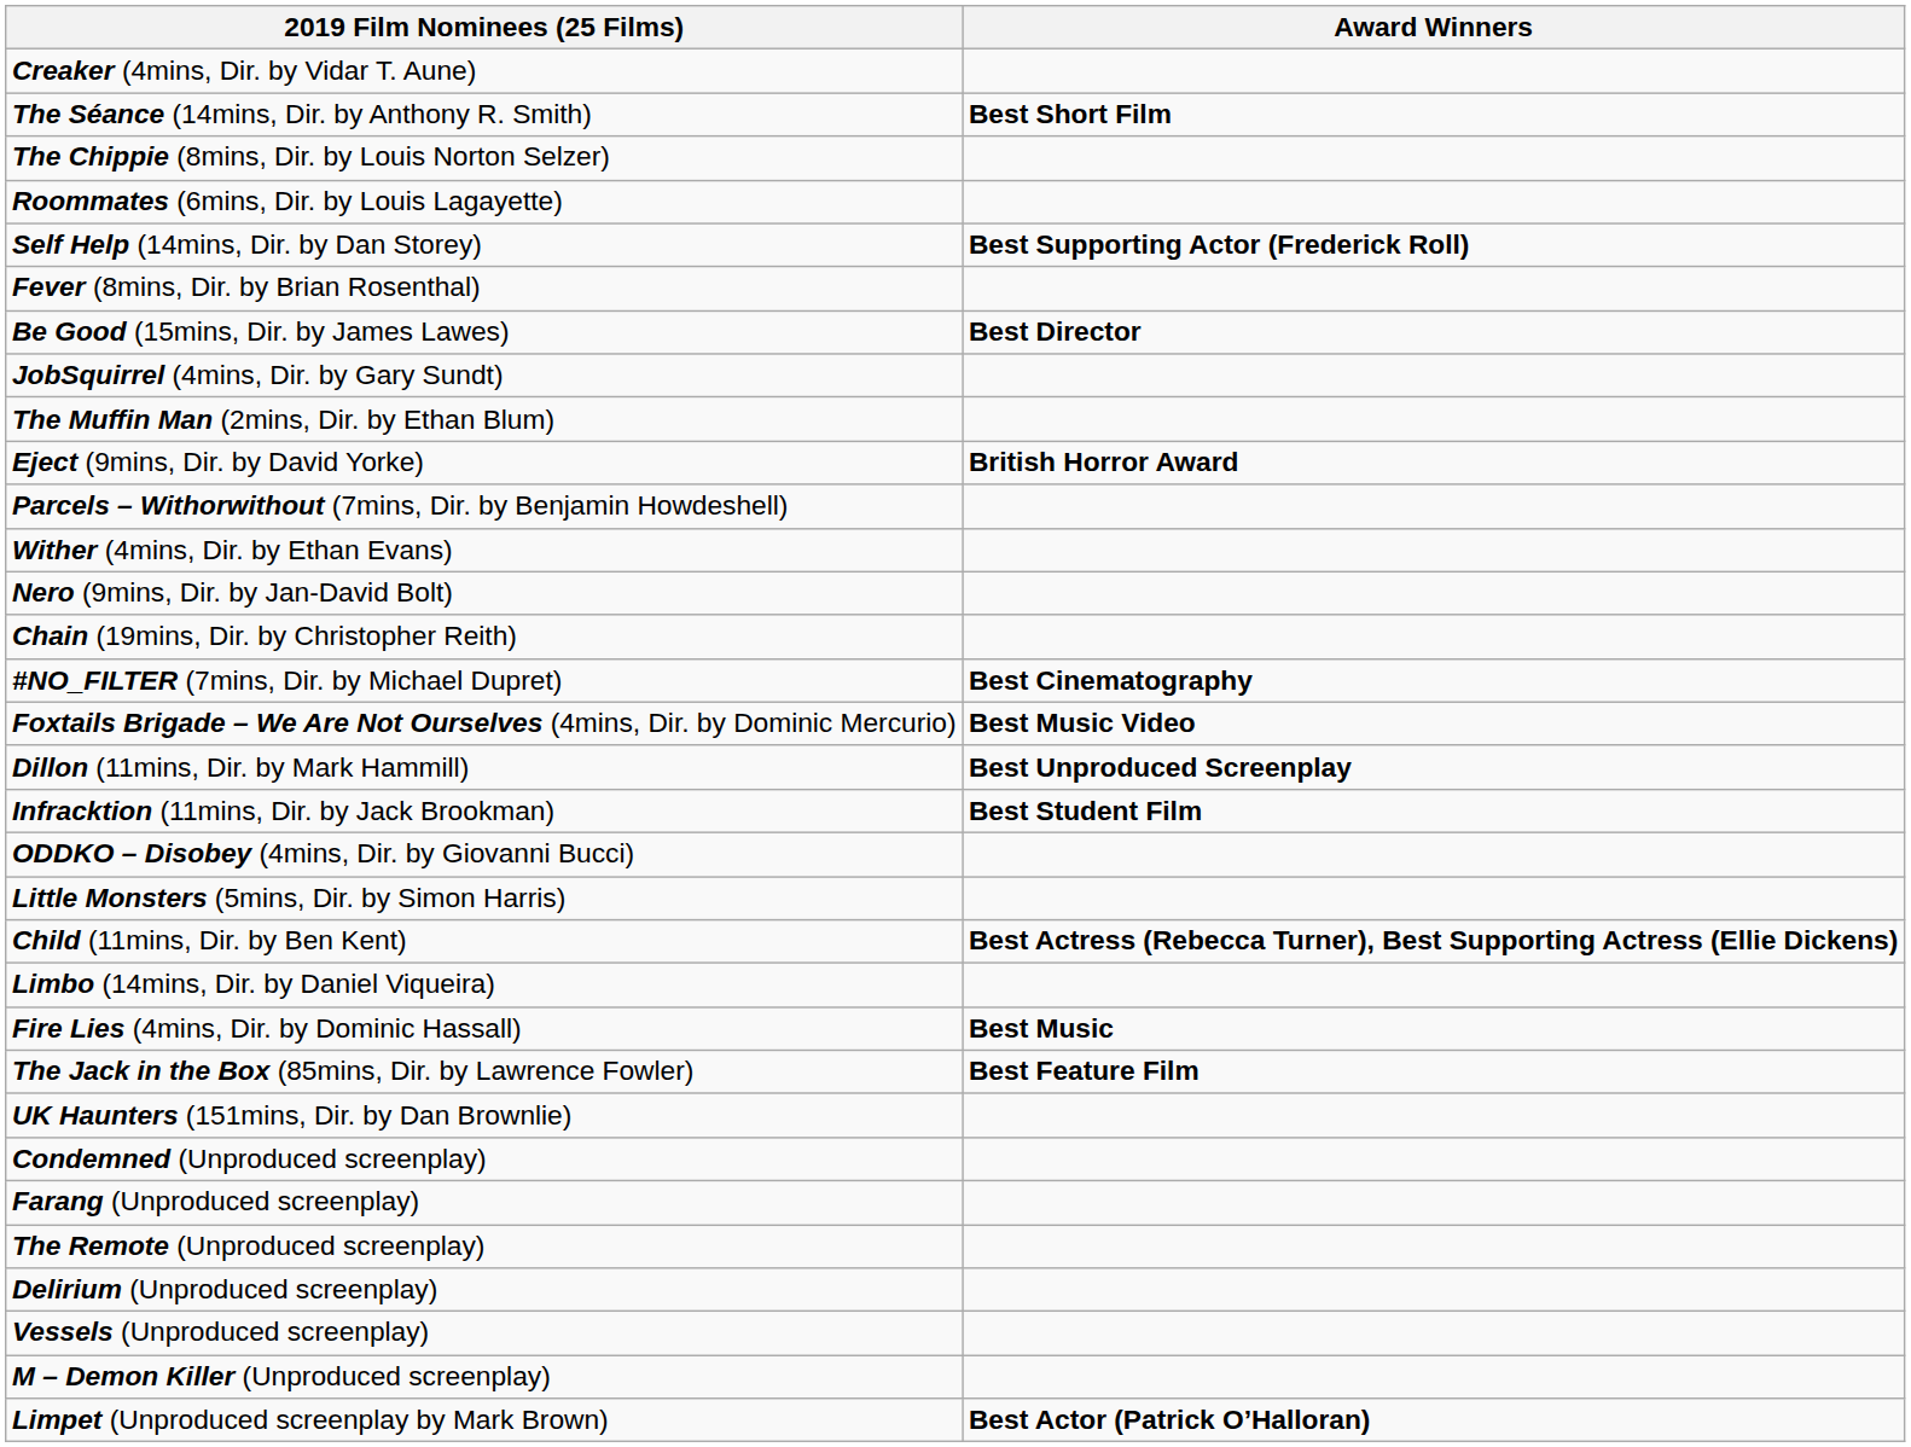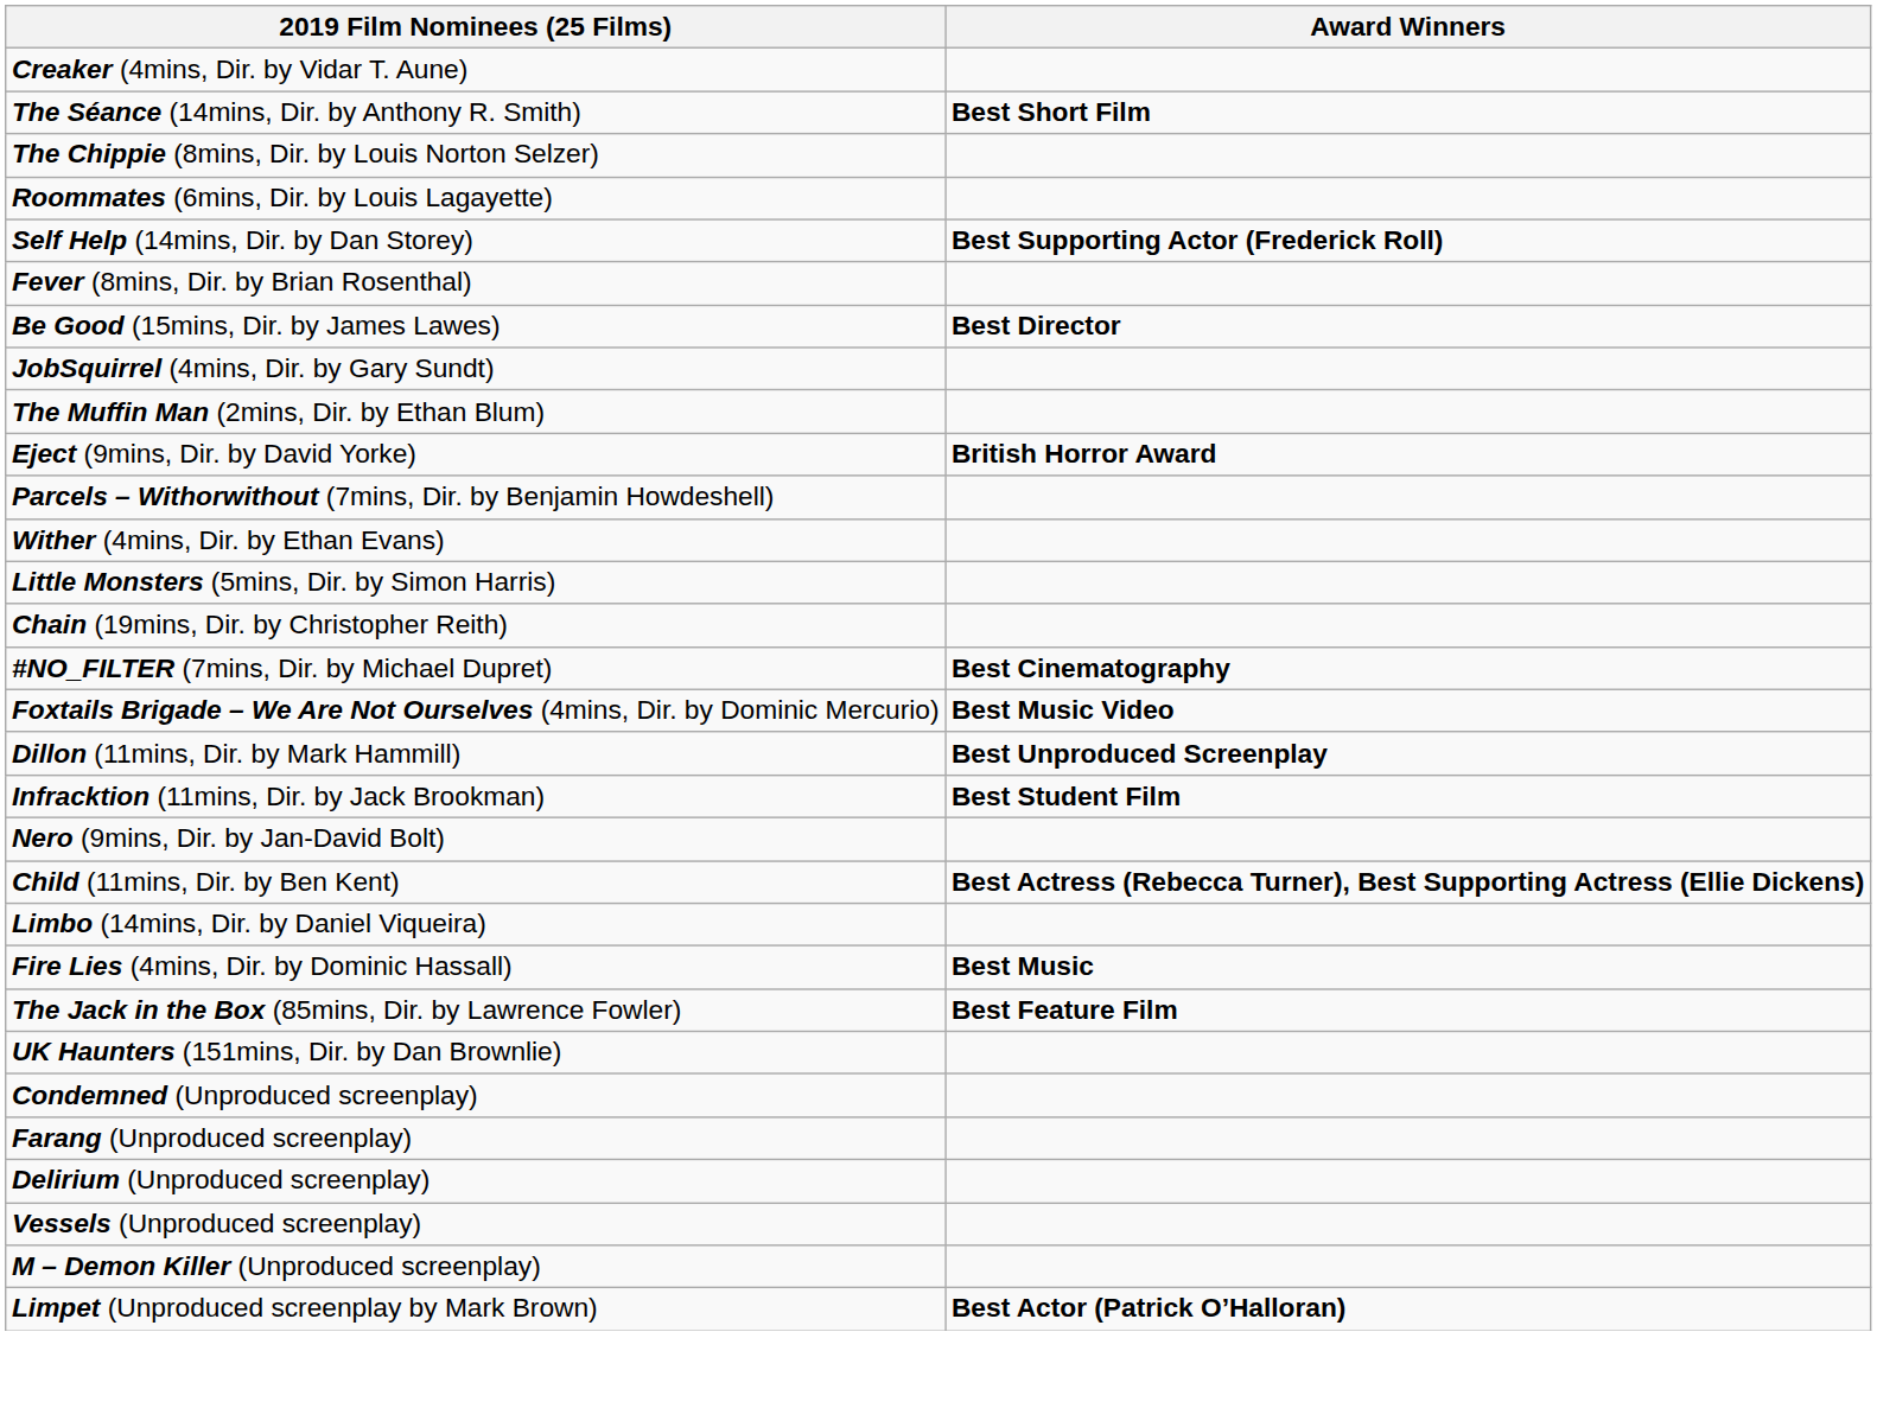 <table class="wikitable mw-collapsible mw-collapsed">
 <tr>
 <th>2019 Film Nominees (25 Films)</th>
 <th>Award Winners</th>
 </tr>
 <tr>
 <td><strong><em>Creaker</em></strong> (4mins, Dir. by Vidar T. Aune)</td>
 <td></td>
 </tr>
 <tr>
 <td><strong><em>The Séance</em></strong> (14mins, Dir. by Anthony R. Smith)</td>
 <td><strong>Best Short Film</strong></td>
 </tr>
 <tr>
 <td><strong><em>The Chippie</em></strong> (8mins, Dir. by Louis Norton Selzer)</td>
 <td></td>
 </tr>
 <tr>
 <td><strong><em>Roommates</em></strong> (6mins, Dir. by Louis Lagayette)</td>
 <td></td>
 </tr>
 <tr>
 <td><strong><em>Self Help</em></strong> (14mins, Dir. by Dan Storey)</td>
 <td><strong>Best Supporting Actor (Frederick Roll)</strong></td>
 </tr>
 <tr>
 <td><strong><em>Fever</em></strong> (8mins, Dir. by Brian Rosenthal)</td>
 <td></td>
 </tr>
 <tr>
 <td><strong><em>Be Good</em></strong> (15mins, Dir. by James Lawes)</td>
 <td><strong>Best Director</strong></td>
 </tr>
 <tr>
 <td><strong><em>JobSquirrel</em></strong> (4mins, Dir. by Gary Sundt)</td>
 <td></td>
 </tr>
 <tr>
 <td><strong><em>The Muffin Man</em></strong> (2mins, Dir. by Ethan Blum)</td>
 <td></td>
 </tr>
 <tr>
 <td><strong><em>Eject</em></strong> (9mins, Dir. by David Yorke)</td>
 <td><strong>British Horror Award</strong></td>
 </tr>
 <tr>
 <td><strong><em>Parcels – Withorwithout</em></strong> (7mins, Dir. by Benjamin Howdeshell)</td>
 <td></td>
 </tr>
 <tr>
 <td><strong><em>Wither</em></strong> (4mins, Dir. by Ethan Evans)</td>
 <td></td>
 </tr>
 <tr>
-<td><strong><em>Nero</em></strong> (9mins, Dir. by Jan-David Bolt)</td>
+<td><strong><em>Little Monsters</em></strong> (5mins, Dir. by Simon Harris)</td>
 <td></td>
 </tr>
 <tr>
 <td><strong><em>Chain</em></strong> (19mins, Dir. by Christopher Reith)</td>
 <td></td>
 </tr>
 <tr>
 <td><strong><em>#NO_FILTER</em></strong> (7mins, Dir. by Michael Dupret)</td>
 <td><strong>Best Cinematography</strong></td>
 </tr>
 <tr>
 <td><strong><em>Foxtails Brigade – We Are Not Ourselves</em></strong> (4mins, Dir. by Dominic Mercurio)</td>
 <td><strong>Best Music Video</strong></td>
 </tr>
 <tr>
 <td><strong><em>Dillon</em></strong> (11mins, Dir. by Mark Hammill)</td>
 <td><strong>Best Unproduced Screenplay</strong></td>
 </tr>
 <tr>
 <td><strong><em>Infracktion</em></strong> (11mins, Dir. by Jack Brookman)</td>
 <td><strong>Best Student Film</strong></td>
 </tr>
 <tr>
-<td><strong><em>ODDKO – Disobey</em></strong> (4mins, Dir. by Giovanni Bucci)</td>
-<td></td>
-</tr>
-<tr>
-<td><strong><em>Little Monsters</em></strong> (5mins, Dir. by Simon Harris)</td>
+<td><strong><em>Nero</em></strong> (9mins, Dir. by Jan-David Bolt)</td>
 <td></td>
 </tr>
 <tr>
 <td><strong><em>Child</em></strong> (11mins, Dir. by Ben Kent)</td>
 <td><strong>Best Actress (Rebecca Turner), Best Supporting Actress (Ellie Dickens)</strong></td>
 </tr>
 <tr>
 <td><strong><em>Limbo</em></strong> (14mins, Dir. by Daniel Viqueira)</td>
 <td></td>
 </tr>
 <tr>
 <td><strong><em>Fire Lies</em></strong> (4mins, Dir. by Dominic Hassall)</td>
 <td><strong>Best Music</strong></td>
 </tr>
 <tr>
 <td><strong><em>The Jack in the Box</em></strong> (85mins, Dir. by Lawrence Fowler)</td>
 <td><strong>Best Feature Film</strong></td>
 </tr>
 <tr>
 <td><strong><em>UK Haunters</em></strong> (151mins, Dir. by Dan Brownlie)</td>
 <td></td>
 </tr>
 <tr>
 <td><strong><em>Condemned</em></strong> (Unproduced screenplay)</td>
 <td></td>
 </tr>
 <tr>
 <td><strong><em>Farang</em></strong> (Unproduced screenplay)</td>
 <td></td>
 </tr>
 <tr>
-<td><strong><em>The Remote</em></strong> (Unproduced screenplay)</td>
-<td></td>
-</tr>
-<tr>
 <td><strong><em>Delirium</em></strong> (Unproduced screenplay)</td>
 <td></td>
 </tr>
 <tr>
 <td><strong><em>Vessels</em></strong> (Unproduced screenplay)</td>
 <td></td>
 </tr>
 <tr>
 <td><strong><em>M – Demon Killer</em></strong> (Unproduced screenplay)</td>
 <td></td>
 </tr>
 <tr>
 <td><strong><em>Limpet</em></strong> (Unproduced screenplay by Mark Brown)</td>
 <td><strong>Best Actor (Patrick O’Halloran)</strong></td>
 </tr>
 </table>
